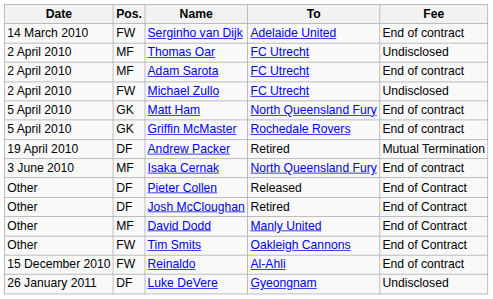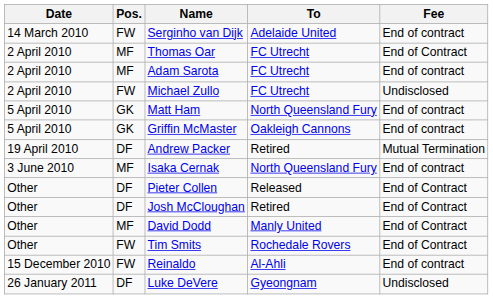 <table class="wikitable">
 <tr>
 <th>Date</th>
 <th>Pos.</th>
 <th>Name</th>
 <th>To</th>
 <th>Fee</th>
 </tr>
 <tr>
 <td>14 March 2010</td>
 <td>FW</td>
 <td> <a href='#'>Serginho van Dijk</a></td>
 <td> <a href='#'>Adelaide United</a></td>
 <td>End of contract</td>
 </tr>
 <tr>
 <td>2 April 2010</td>
 <td>MF</td>
 <td> <a href='#'>Thomas Oar</a></td>
 <td> <a href='#'>FC Utrecht</a></td>
-<td>Undisclosed</td>
+<td>End of Contract</td>
 </tr>
 <tr>
 <td>2 April 2010</td>
 <td>MF</td>
 <td> <a href='#'>Adam Sarota</a></td>
 <td> <a href='#'>FC Utrecht</a></td>
 <td>End of contract</td>
 </tr>
 <tr>
 <td>2 April 2010</td>
 <td>FW</td>
 <td> <a href='#'>Michael Zullo</a></td>
 <td> <a href='#'>FC Utrecht</a></td>
 <td>Undisclosed</td>
 </tr>
 <tr>
 <td>5 April 2010</td>
 <td>GK</td>
 <td> <a href='#'>Matt Ham</a></td>
 <td> <a href='#'>North Queensland Fury</a></td>
 <td>End of contract</td>
 </tr>
 <tr>
 <td>5 April 2010</td>
 <td>GK</td>
 <td> <a href='#'>Griffin McMaster</a></td>
-<td> <a href='#'>Rochedale Rovers</a></td>
+<td> <a href='#'>Oakleigh Cannons</a></td>
 <td>End of contract</td>
 </tr>
 <tr>
 <td>19 April 2010</td>
 <td>DF</td>
 <td> <a href='#'>Andrew Packer</a></td>
 <td>Retired</td>
 <td>Mutual Termination</td>
 </tr>
 <tr>
 <td>3 June 2010</td>
 <td>MF</td>
 <td> <a href='#'>Isaka Cernak</a></td>
 <td> <a href='#'>North Queensland Fury</a></td>
 <td>End of contract</td>
 </tr>
 <tr>
 <td>Other</td>
 <td>DF</td>
 <td> <a href='#'>Pieter Collen</a></td>
 <td>Released</td>
 <td>End of Contract</td>
 </tr>
 <tr>
 <td>Other</td>
 <td>DF</td>
 <td> <a href='#'>Josh McCloughan</a></td>
 <td>Retired</td>
 <td>End of Contract</td>
 </tr>
 <tr>
 <td>Other</td>
 <td>MF</td>
 <td> <a href='#'>David Dodd</a></td>
 <td> <a href='#'>Manly United</a></td>
 <td>End of Contract</td>
 </tr>
 <tr>
 <td>Other</td>
 <td>FW</td>
 <td> <a href='#'>Tim Smits</a></td>
-<td> <a href='#'>Oakleigh Cannons</a></td>
+<td> <a href='#'>Rochedale Rovers</a></td>
 <td>End of Contract</td>
 </tr>
 <tr>
 <td>15 December 2010</td>
 <td>FW</td>
 <td>  <a href='#'>Reinaldo</a></td>
 <td> <a href='#'>Al-Ahli</a></td>
 <td>End of contract</td>
 </tr>
 <tr>
 <td>26 January 2011</td>
 <td>DF</td>
 <td> <a href='#'>Luke DeVere</a></td>
 <td> <a href='#'>Gyeongnam</a></td>
 <td>Undisclosed</td>
 </tr>
 </table>
